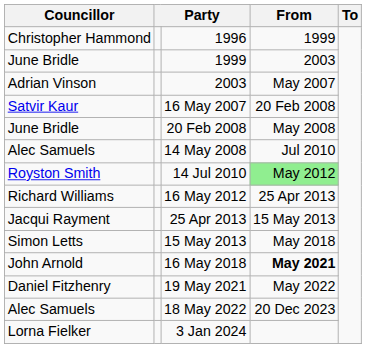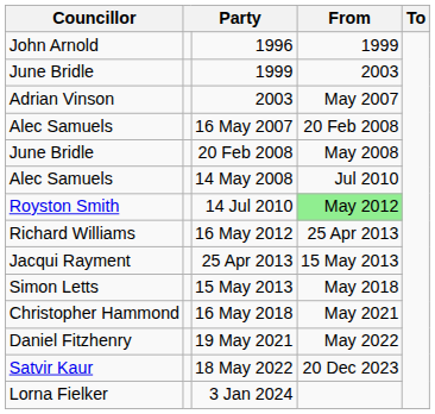 <table class=wikitable>
 <tr>
 <th>Councillor</th>
 <th colspan=2>Party</th>
 <th>From</th>
 <th>To</th>
 </tr>
 <tr>
-<td>Christopher Hammond</td>
+<td>John Arnold</td>
 <td></td>
 <td align=right>1996</td>
 <td align=right>1999</td>
 </tr>
 <tr>
 <td>June Bridle</td>
 <td></td>
 <td align=right>1999</td>
 <td align=right>2003</td>
 </tr>
 <tr>
 <td>Adrian Vinson</td>
 <td></td>
 <td align=right>2003</td>
 <td align=right>May 2007</td>
 </tr>
 <tr>
-<td><a href='#'>Satvir Kaur</a></td>
+<td>Alec Samuels</td>
 <td></td>
 <td align=right>16 May 2007</td>
 <td align=right>20 Feb 2008</td>
 </tr>
 <tr>
 <td>June Bridle</td>
 <td></td>
 <td align=right>20 Feb 2008</td>
 <td align=right>May 2008</td>
 </tr>
 <tr>
 <td>Alec Samuels</td>
 <td></td>
 <td align=right>14 May 2008</td>
 <td align=right>Jul 2010</td>
 </tr>
 <tr>
 <td><a href='#'>Royston Smith</a></td>
 <td></td>
 <td align=right>14 Jul 2010</td>
 <td align=right style="background: lightgreen;">May 2012</td>
 </tr>
 <tr>
 <td>Richard Williams</td>
 <td></td>
 <td align=right>16 May 2012</td>
 <td align=right>25 Apr 2013</td>
 </tr>
 <tr>
 <td>Jacqui Rayment</td>
 <td></td>
 <td align=right>25 Apr 2013</td>
 <td align=right>15 May 2013</td>
 </tr>
 <tr>
 <td>Simon Letts</td>
 <td></td>
 <td align=right>15 May 2013</td>
 <td align=right>May 2018</td>
 </tr>
 <tr>
-<td>John Arnold</td>
+<td>Christopher Hammond</td>
 <td></td>
 <td align=right>16 May 2018</td>
-<td align=right><strong>May 2021</strong></td>
+<td align=right>May 2021</td>
 </tr>
 <tr>
 <td>Daniel Fitzhenry</td>
 <td></td>
 <td align=right>19 May 2021</td>
 <td align=right>May 2022</td>
 </tr>
 <tr>
-<td>Alec Samuels</td>
+<td><a href='#'>Satvir Kaur</a></td>
 <td></td>
 <td align=right>18 May 2022</td>
 <td align=right>20 Dec 2023</td>
 </tr>
 <tr>
 <td>Lorna Fielker</td>
 <td></td>
 <td align=right>3 Jan 2024</td>
 <td></td>
 </tr>
 </table>
